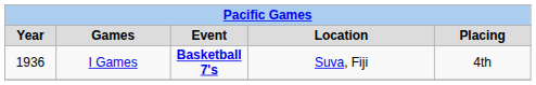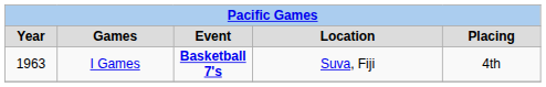 <table class=wikitable style="text-align:center; font-size:90%">
 <tr>
 <th colspan=5 style=background:#ABCDEF><a href='#'>Pacific Games</a></th>
 </tr>
 <tr>
 <th width=50 style=background:gainsboro>Year</th>
 <th width=120 style=background:gainsboro>Games</th>
 <th width=80 style=background:gainsboro>Event</th>
 <th width=200 style=background:gainsboro>Location</th>
 <th width=100 style=background:gainsboro>Placing</th>
 </tr>
 <tr>
-<td>1936</td>
+<td>1963</td>
 <td><a href='#'>I Games</a></td>
 <td><strong><a href='#'>Basketball 7's</a></strong></td>
 <td><a href='#'>Suva</a>, Fiji</td>
 <td bgcolor=>4th</td>
 </tr>
 <tr>
 </tr>
 </table>
